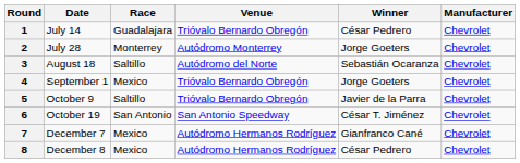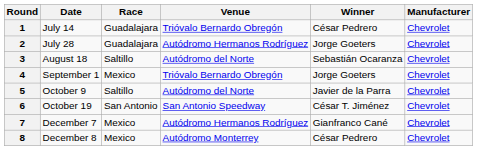 <table class=wikitable>
 <tr>
 <th>Round</th>
 <th>Date</th>
 <th>Race</th>
 <th>Venue</th>
 <th>Winner</th>
 <th>Manufacturer</th>
 </tr>
 <tr>
 <th>1</th>
 <td>July 14</td>
 <td> Guadalajara</td>
 <td><a href='#'>Trióvalo Bernardo Obregón</a></td>
 <td>César Pedrero</td>
 <td> <a href='#'>Chevrolet</a></td>
 </tr>
 <tr>
 <th>2</th>
 <td>July 28</td>
-<td> Monterrey</td>
-<td><a href='#'>Autódromo Monterrey</a></td>
+<td> Guadalajara</td>
+<td><a href='#'>Autódromo Hermanos Rodríguez</a></td>
 <td>Jorge Goeters</td>
 <td> <a href='#'>Chevrolet</a></td>
 </tr>
 <tr>
 <th>3</th>
 <td>August 18</td>
 <td> Saltillo</td>
 <td><a href='#'>Autódromo del Norte</a></td>
 <td>Sebastián Ocaranza</td>
 <td> <a href='#'>Chevrolet</a></td>
 </tr>
 <tr>
 <th>4</th>
 <td>September 1</td>
 <td> Mexico</td>
 <td><a href='#'>Trióvalo Bernardo Obregón</a></td>
 <td>Jorge Goeters</td>
 <td> <a href='#'>Chevrolet</a></td>
 </tr>
 <tr>
 <th>5</th>
 <td>October 9</td>
 <td> Saltillo</td>
-<td><a href='#'>Trióvalo Bernardo Obregón</a></td>
+<td><a href='#'>Autódromo del Norte</a></td>
 <td>Javier de la Parra</td>
 <td> <a href='#'>Chevrolet</a></td>
 </tr>
 <tr>
 <th>6</th>
 <td>October 19</td>
 <td> San Antonio</td>
 <td><a href='#'>San Antonio Speedway</a></td>
 <td>César T. Jiménez</td>
 <td> <a href='#'>Chevrolet</a></td>
 </tr>
 <tr>
 <th>7</th>
 <td>December 7</td>
 <td> Mexico</td>
 <td><a href='#'>Autódromo Hermanos Rodríguez</a></td>
 <td>Gianfranco Cané</td>
 <td> <a href='#'>Chevrolet</a></td>
 </tr>
 <tr>
 <th>8</th>
 <td>December 8</td>
 <td> Mexico</td>
-<td><a href='#'>Autódromo Hermanos Rodríguez</a></td>
+<td><a href='#'>Autódromo Monterrey</a></td>
 <td>César Pedrero</td>
 <td> <a href='#'>Chevrolet</a></td>
 </tr>
 </table>
